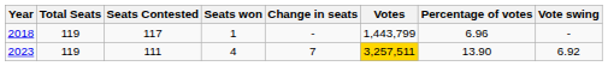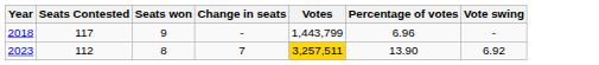 <table class="wikitable sortable" style="text-align:center">
 <tr>
 <th>Year</th>
-<th>Total Seats</th>
 <th>Seats Contested</th>
 <th>Seats won</th>
 <th>Change in seats</th>
 <th>Votes</th>
 <th>Percentage of votes</th>
 <th>Vote swing</th>
 </tr>
 <tr>
 <td><a href='#'>2018</a></td>
-<td>119</td>
 <td>117</td>
-<td>1</td>
+<td>9</td>
 <td>-</td>
 <td>1,443,799</td>
 <td>6.96</td>
 <td>-</td>
 </tr>
 <tr>
 <td><a href='#'>2023</a></td>
-<td>119</td>
-<td>111</td>
-<td>4</td>
+<td>112</td>
+<td>8</td>
 <td>7</td>
 <td style="background: gold;">3,257,511</td>
 <td>13.90</td>
 <td>6.92</td>
 </tr>
 </table>
